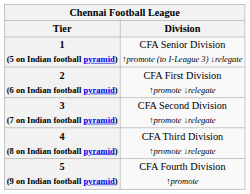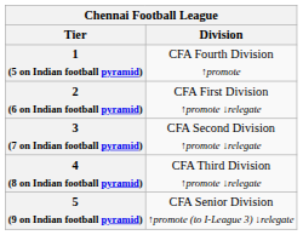 <table class="wikitable" style="text-align:center;">
 <tr>
 <th colspan="2">Chennai Football League</th>
 </tr>
 <tr>
 <th>Tier</th>
 <th>Division</th>
 </tr>
 <tr>
 <th>1<br><sub>(5 on Indian football <a href='#'>pyramid</a>)</sub></th>
-<td>CFA Senior Division<br><em><sub>↑promote (to I-League 3) ↓relegate</sub></em></td>
+<td>CFA Fourth Division<br><em><sub>↑promote</sub></em></td>
 </tr>
 <tr>
 <th>2<br><sub>(6 on Indian football <a href='#'>pyramid</a>)</sub></th>
 <td>CFA First Division<br><em><sub>↑promote ↓relegate</sub></em></td>
 </tr>
 <tr>
 <th>3<br><sub>(7 on Indian football <a href='#'>pyramid</a>)</sub></th>
 <td>CFA Second Division<br><em><sub>↑promote ↓relegate</sub></em></td>
 </tr>
 <tr>
 <th>4<br><sub>(8 on Indian football <a href='#'>pyramid</a>)</sub></th>
 <td>CFA Third Division<br><em><sub>↑promote ↓relegate</sub></em></td>
 </tr>
 <tr>
 <th>5<br><sub>(9 on Indian football <a href='#'>pyramid</a>)</sub></th>
-<td>CFA Fourth Division<br><em><sub>↑promote</sub></em></td>
+<td>CFA Senior Division<br><em><sub>↑promote (to I-League 3) ↓relegate</sub></em></td>
 </tr>
 </table>
